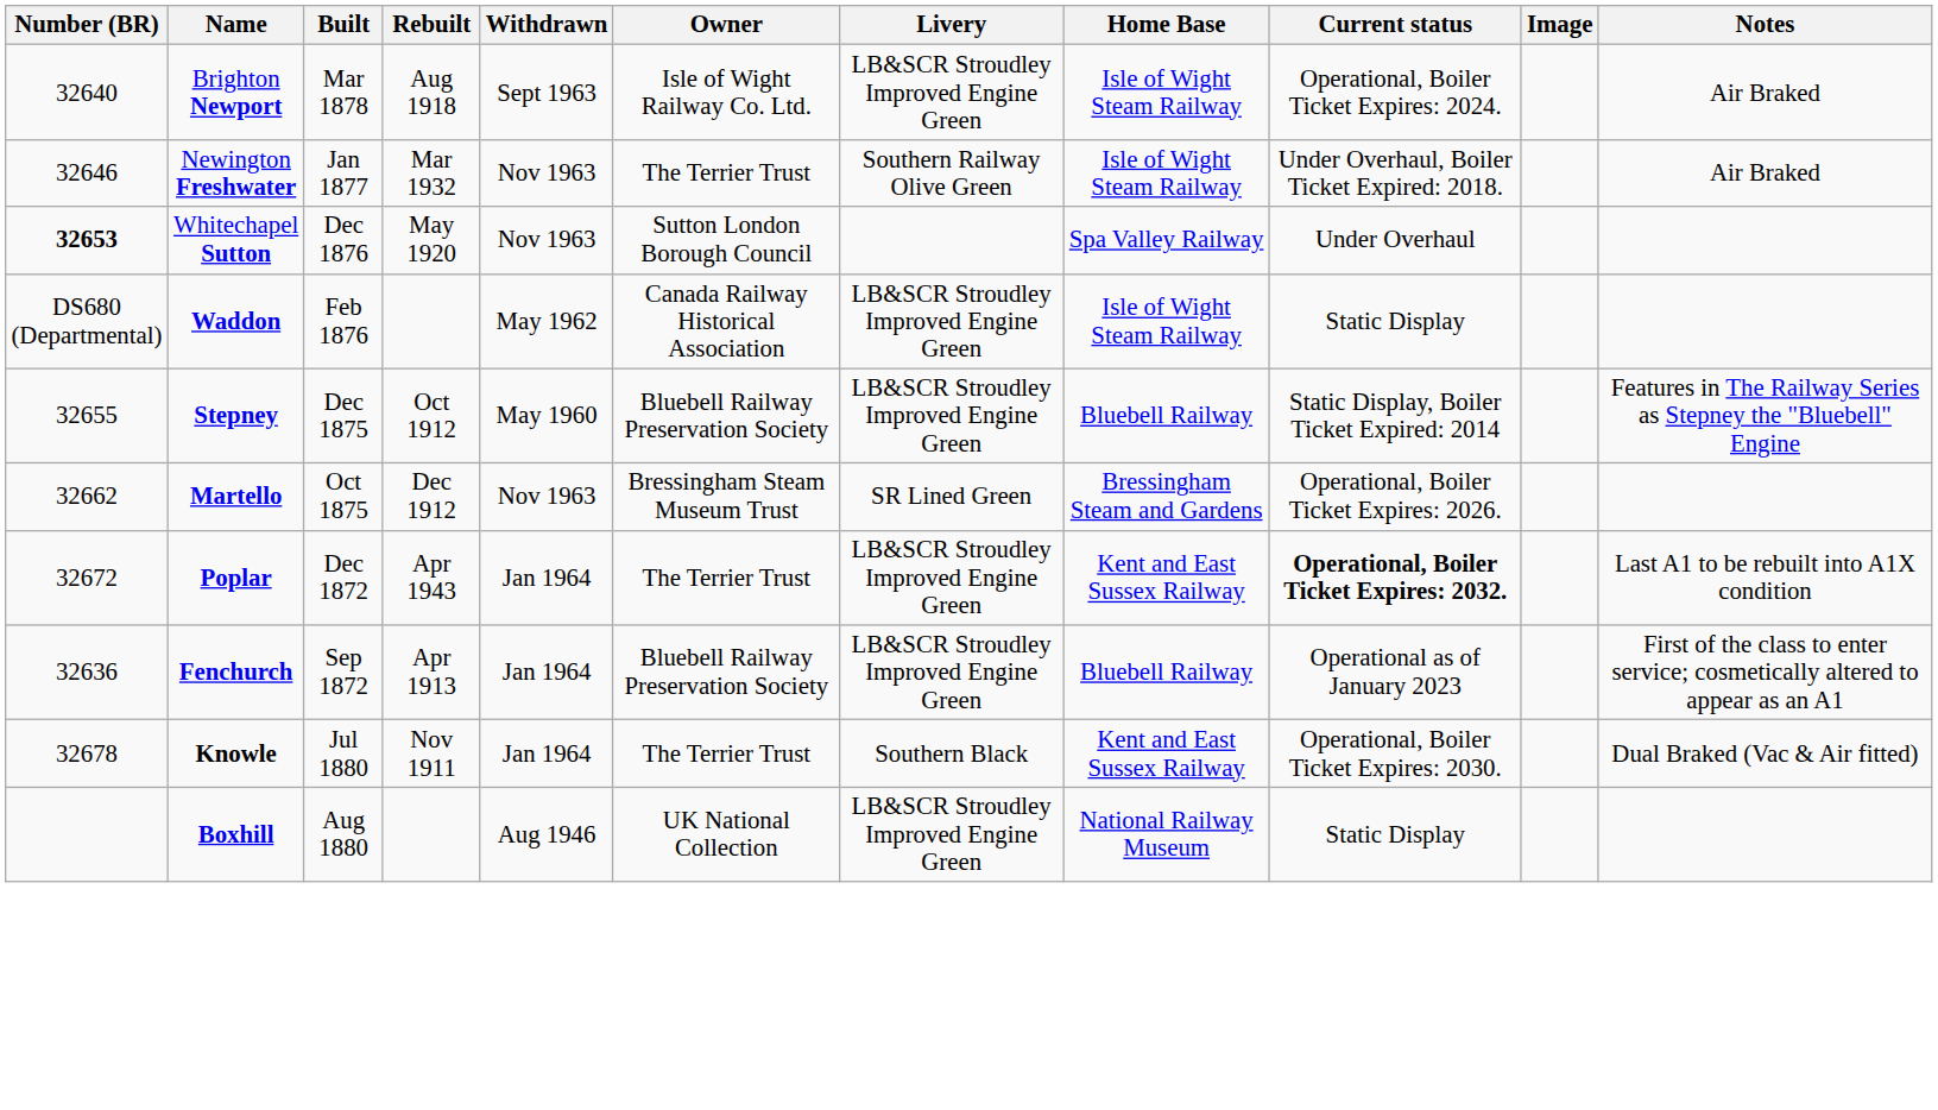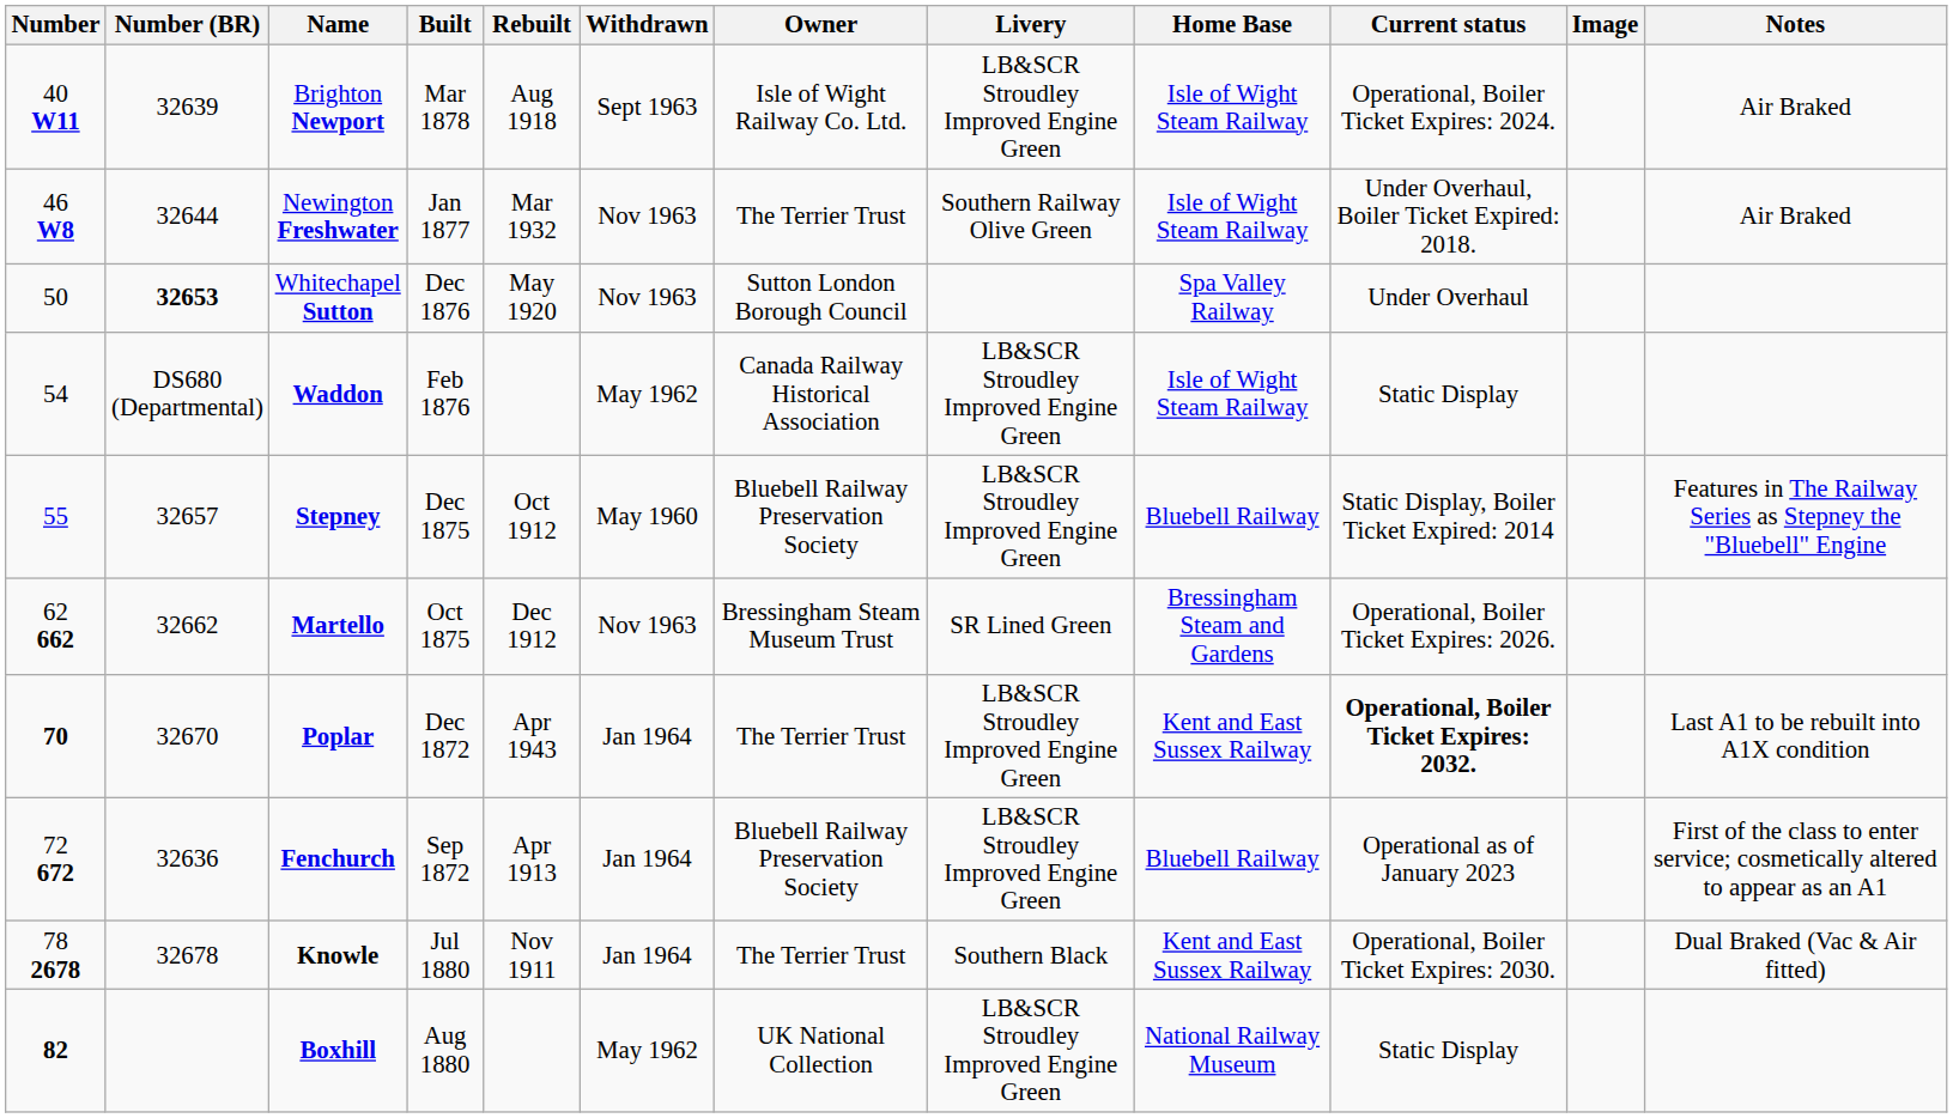 <table class="wikitable collapsible" style="clear:both;text-align:center;">
 <tr>
+<th>Number</th>
 <th>Number (BR)</th>
 <th>Name</th>
 <th>Built</th>
 <th>Rebuilt</th>
 <th>Withdrawn</th>
 <th>Owner</th>
 <th>Livery</th>
 <th>Home Base</th>
 <th>Current status</th>
 <th>Image</th>
 <th>Notes</th>
 </tr>
 <tr>
-<td>32640</td>
+<td>40<br><strong><a href='#'>W11</a></strong></td>
+<td>32639</td>
 <td><a href='#'>Brighton</a><br><strong><a href='#'>Newport</a></strong></td>
 <td>Mar 1878</td>
 <td>Aug 1918</td>
 <td>Sept 1963</td>
 <td>Isle of Wight Railway Co. Ltd.</td>
 <td>LB&SCR Stroudley Improved Engine Green</td>
 <td><a href='#'>Isle of Wight Steam Railway</a></td>
 <td>Operational, Boiler Ticket Expires: 2024.</td>
 <td></td>
 <td>Air Braked</td>
 </tr>
 <tr>
-<td>32646</td>
+<td>46<br><strong><a href='#'>W8</a></strong></td>
+<td>32644</td>
 <td><a href='#'>Newington</a><br><strong><a href='#'>Freshwater</a></strong></td>
 <td>Jan 1877</td>
 <td>Mar 1932</td>
 <td>Nov 1963</td>
 <td>The Terrier Trust</td>
 <td>Southern Railway Olive Green</td>
 <td><a href='#'>Isle of Wight Steam Railway</a></td>
 <td>Under Overhaul, Boiler Ticket Expired: 2018.</td>
 <td></td>
 <td>Air Braked</td>
 </tr>
 <tr>
+<td>50</td>
 <td><strong>32653</strong></td>
 <td><a href='#'>Whitechapel</a><br><strong><a href='#'>Sutton</a></strong></td>
 <td>Dec 1876</td>
 <td>May 1920</td>
 <td>Nov 1963</td>
 <td>Sutton London Borough Council</td>
 <td></td>
 <td><a href='#'>Spa Valley Railway</a></td>
 <td>Under Overhaul</td>
 <td></td>
 <td></td>
 </tr>
 <tr>
+<td>54</td>
 <td>DS680<br>(Departmental)</td>
 <td><strong><a href='#'>Waddon</a></strong></td>
 <td>Feb 1876</td>
 <td></td>
 <td>May 1962</td>
 <td>Canada Railway Historical Association</td>
 <td>LB&SCR Stroudley Improved Engine Green</td>
 <td><a href='#'>Isle of Wight Steam Railway</a></td>
 <td>Static Display</td>
 <td></td>
 <td></td>
 </tr>
 <tr>
-<td>32655</td>
+<td><a href='#'>55</a></td>
+<td>32657</td>
 <td><strong><a href='#'>Stepney</a></strong></td>
 <td>Dec 1875</td>
 <td>Oct 1912</td>
 <td>May 1960</td>
 <td>Bluebell Railway Preservation Society</td>
 <td>LB&SCR Stroudley Improved Engine Green</td>
 <td><a href='#'>Bluebell Railway</a></td>
 <td>Static Display, Boiler Ticket Expired: 2014</td>
 <td></td>
 <td>Features in <a href='#'>The Railway Series</a> as <a href='#'>Stepney the "Bluebell" Engine</a></td>
 </tr>
 <tr>
+<td>62<br><strong>662</strong></td>
 <td>32662</td>
 <td><strong><a href='#'>Martello</a></strong></td>
 <td>Oct 1875</td>
 <td>Dec 1912</td>
 <td>Nov 1963</td>
 <td>Bressingham Steam Museum Trust</td>
 <td>SR Lined Green</td>
 <td><a href='#'>Bressingham Steam and Gardens</a></td>
 <td>Operational, Boiler Ticket Expires: 2026.</td>
 <td></td>
 <td></td>
 </tr>
 <tr>
-<td>32672</td>
+<td><strong>70</strong></td>
+<td>32670</td>
 <td><strong><a href='#'>Poplar</a></strong></td>
 <td>Dec 1872</td>
 <td>Apr 1943</td>
 <td>Jan 1964</td>
 <td>The Terrier Trust</td>
 <td>LB&SCR Stroudley Improved Engine Green</td>
 <td><a href='#'>Kent and East Sussex Railway</a></td>
 <td><strong>Operational, Boiler Ticket Expires: 2032.</strong></td>
 <td></td>
 <td>Last A1 to be rebuilt into A1X condition</td>
 </tr>
 <tr>
+<td>72<br><strong>672</strong></td>
 <td>32636</td>
 <td><strong><a href='#'>Fenchurch</a></strong></td>
 <td>Sep 1872</td>
 <td>Apr 1913</td>
 <td>Jan 1964</td>
 <td>Bluebell Railway Preservation Society</td>
 <td>LB&SCR Stroudley Improved Engine Green</td>
 <td><a href='#'>Bluebell Railway</a></td>
 <td>Operational as of January 2023</td>
 <td></td>
 <td>First of the class to enter service; cosmetically altered to appear as an A1</td>
 </tr>
 <tr>
+<td>78<br><strong>2678</strong></td>
 <td>32678</td>
 <td><strong>Knowle</strong></td>
 <td>Jul 1880</td>
 <td>Nov 1911</td>
 <td>Jan 1964</td>
 <td>The Terrier Trust</td>
 <td>Southern Black</td>
 <td><a href='#'>Kent and East Sussex Railway</a></td>
 <td>Operational, Boiler Ticket Expires: 2030.</td>
 <td></td>
 <td>Dual Braked (Vac & Air fitted)</td>
 </tr>
 <tr>
+<td><strong>82</strong></td>
 <td></td>
 <td><strong><a href='#'>Boxhill</a></strong></td>
 <td>Aug 1880</td>
 <td></td>
-<td>Aug 1946</td>
+<td>May 1962</td>
 <td>UK National Collection</td>
 <td>LB&SCR Stroudley Improved Engine Green</td>
 <td><a href='#'>National Railway Museum</a></td>
 <td>Static Display</td>
 <td></td>
 <td></td>
 </tr>
 </table>
